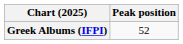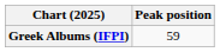 <table class="wikitable sortable plainrowheaders">
 <tr>
 <th scope="col">Chart (2025)</th>
 <th scope="col">Peak position</th>
 </tr>
 <tr>
 <th scope="row">Greek Albums (<a href='#'>IFPI</a>)</th>
-<td style="text-align:center;">52</td>
+<td style="text-align:center;">59</td>
 </tr>
 </table>
